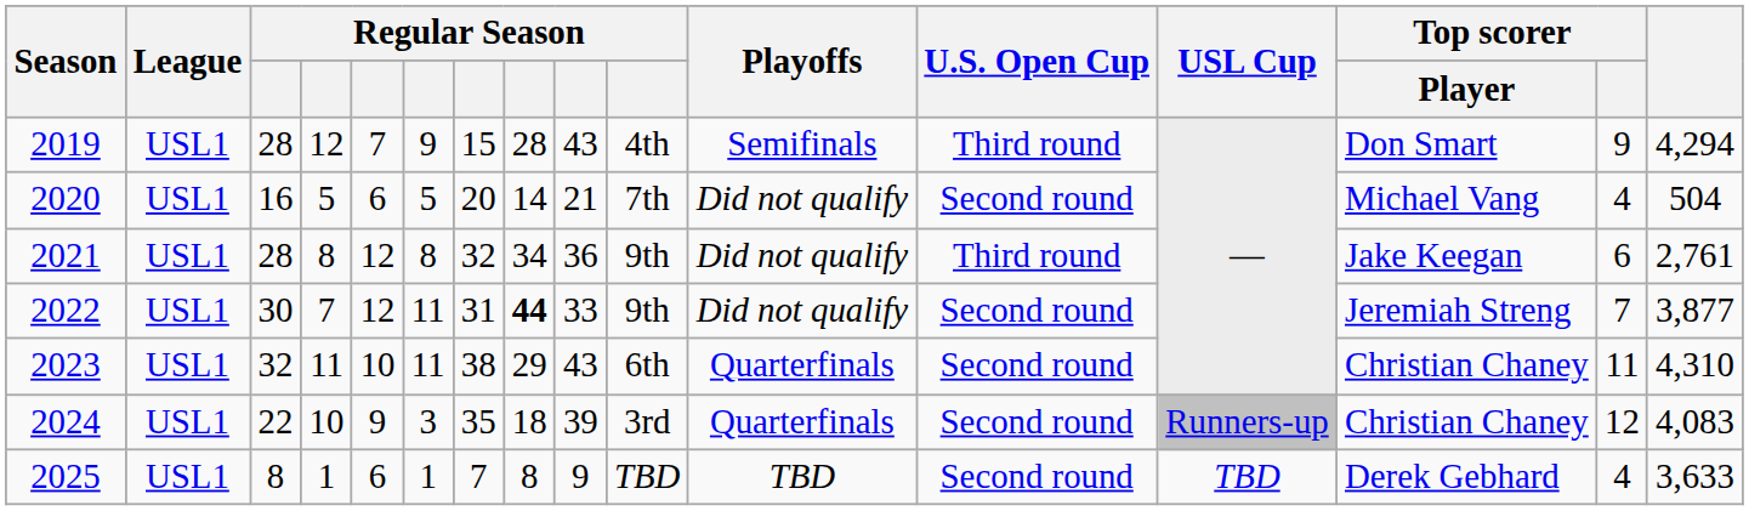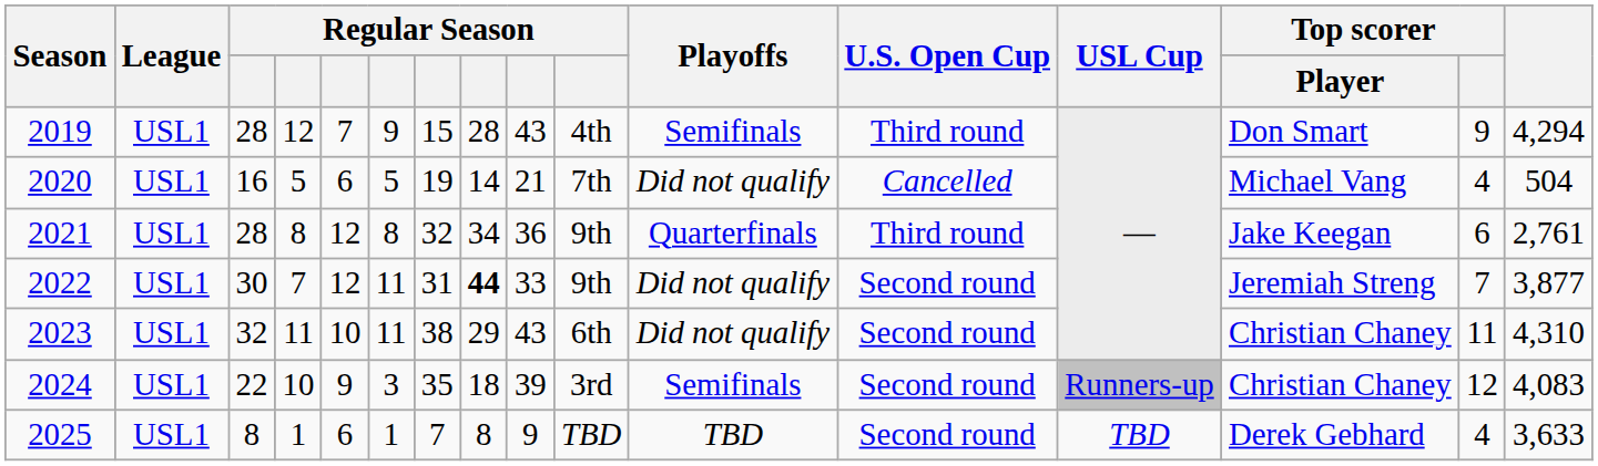 <table class="wikitable" style="text-align:center;">
 <tr>
 <th rowspan="2">Season</th>
 <th rowspan="2">League</th>
 <th colspan="8">Regular Season</th>
 <th rowspan="2">Playoffs</th>
 <th rowspan="2"><a href='#'>U.S. Open Cup</a></th>
 <th rowspan="2"><a href='#'>USL Cup</a></th>
 <th colspan="2">Top scorer</th>
 <th rowspan="2" style="line-height: 1.4em;"></th>
 </tr>
 <tr>
 <th></th>
 <th></th>
 <th></th>
 <th></th>
 <th></th>
 <th></th>
 <th></th>
 <th></th>
 <th class="unsortable">Player</th>
 <th class="unsortable"></th>
 </tr>
 <tr>
 <td><a href='#'>2019</a></td>
 <td><a href='#'>USL1</a></td>
 <td>28</td>
 <td>12</td>
 <td>7</td>
 <td>9</td>
 <td>15</td>
 <td>28</td>
 <td>43</td>
 <td>4th</td>
 <td><a href='#'>Semifinals</a></td>
 <td><a href='#'>Third round</a></td>
 <td rowspan="5" style="background:#ececec;">—</td>
 <td style="text-align:left;"> <a href='#'>Don Smart</a></td>
 <td>9</td>
 <td>4,294</td>
 </tr>
 <tr>
 <td><a href='#'>2020</a></td>
 <td><a href='#'>USL1</a></td>
 <td>16</td>
 <td>5</td>
 <td>6</td>
 <td>5</td>
-<td>20</td>
+<td>19</td>
 <td>14</td>
 <td>21</td>
 <td>7th</td>
 <td><em>Did not qualify</em></td>
-<td><a href='#'>Second round</a></td>
+<td><em><a href='#'>Cancelled</a></em></td>
 <td style="text-align:left;"> <a href='#'>Michael Vang</a></td>
 <td>4</td>
 <td>504</td>
 </tr>
 <tr>
 <td><a href='#'>2021</a></td>
 <td><a href='#'>USL1</a></td>
 <td>28</td>
 <td>8</td>
 <td>12</td>
 <td>8</td>
 <td>32</td>
 <td>34</td>
 <td>36</td>
 <td>9th</td>
-<td><em>Did not qualify</em></td>
+<td><a href='#'>Quarterfinals</a></td>
 <td><a href='#'>Third round</a></td>
 <td style="text-align:left;"> <a href='#'>Jake Keegan</a></td>
 <td>6</td>
 <td>2,761</td>
 </tr>
 <tr>
 <td><a href='#'>2022</a></td>
 <td><a href='#'>USL1</a></td>
 <td>30</td>
 <td>7</td>
 <td>12</td>
 <td>11</td>
 <td>31</td>
 <td><strong>44</strong></td>
 <td>33</td>
 <td>9th</td>
 <td><em>Did not qualify</em></td>
 <td><a href='#'>Second round</a></td>
 <td style="text-align:left;"> <a href='#'>Jeremiah Streng</a></td>
 <td>7</td>
 <td>3,877</td>
 </tr>
 <tr>
 <td><a href='#'>2023</a></td>
 <td><a href='#'>USL1</a></td>
 <td>32</td>
 <td>11</td>
 <td>10</td>
 <td>11</td>
 <td>38</td>
 <td>29</td>
 <td>43</td>
 <td>6th</td>
-<td><a href='#'>Quarterfinals</a></td>
+<td><em>Did not qualify</em></td>
 <td><a href='#'>Second round</a></td>
 <td style="text-align:left;"> <a href='#'>Christian Chaney</a></td>
 <td>11</td>
 <td>4,310</td>
 </tr>
 <tr>
 <td><a href='#'>2024</a></td>
 <td><a href='#'>USL1</a></td>
 <td>22</td>
 <td>10</td>
 <td>9</td>
 <td>3</td>
 <td>35</td>
 <td>18</td>
 <td>39</td>
 <td>3rd</td>
-<td><a href='#'>Quarterfinals</a></td>
+<td><a href='#'>Semifinals</a></td>
 <td><a href='#'>Second round</a></td>
 <td style="background-color:silver"><a href='#'>Runners-up</a></td>
 <td style="text-align:left"> <a href='#'>Christian Chaney</a></td>
 <td>12</td>
 <td>4,083</td>
 </tr>
 <tr>
 <td><a href='#'>2025</a></td>
 <td><a href='#'>USL1</a></td>
 <td>8</td>
 <td>1</td>
 <td>6</td>
 <td>1</td>
 <td>7</td>
 <td>8</td>
 <td>9</td>
 <td><em>TBD</em></td>
 <td><em>TBD</em></td>
 <td><a href='#'>Second round</a></td>
 <td><em><a href='#'>TBD</a></em></td>
 <td style="text-align:left"> <a href='#'>Derek Gebhard</a></td>
 <td>4</td>
 <td>3,633</td>
 </tr>
 </table>
